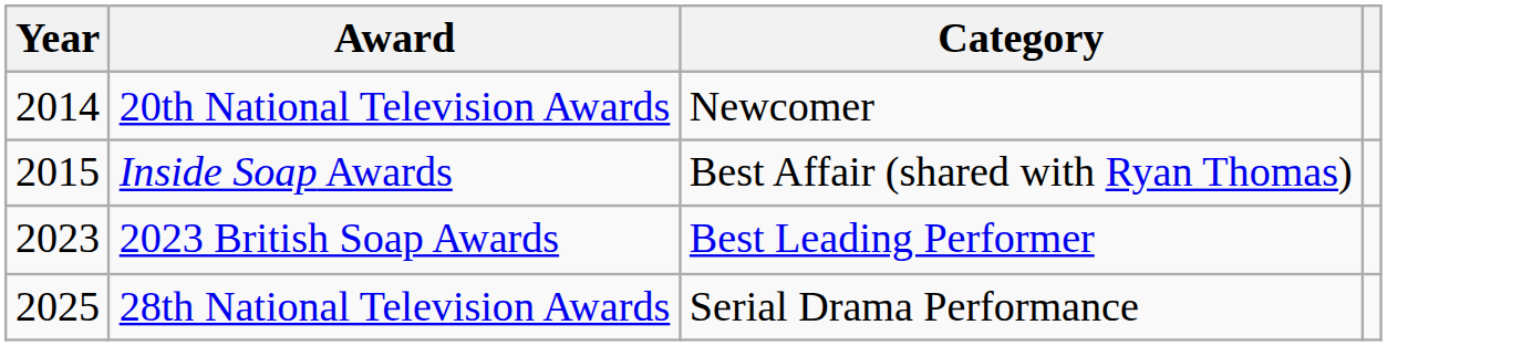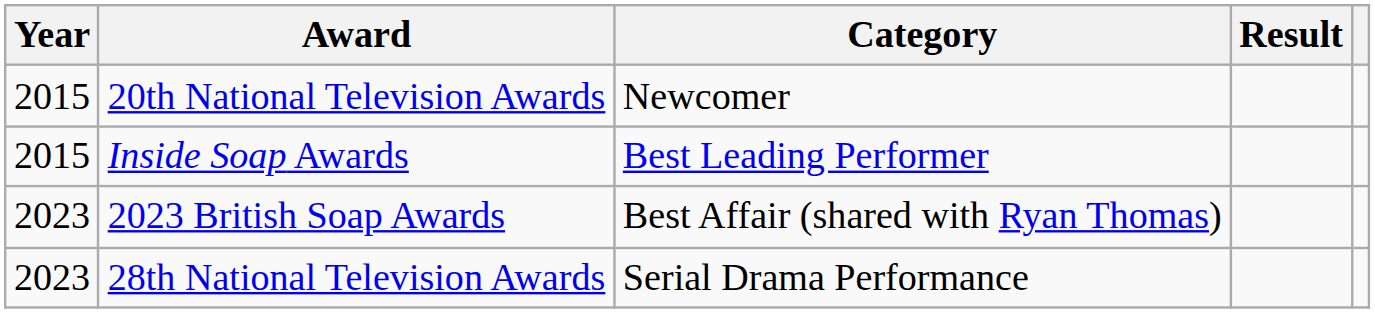 <table class="wikitable sortable">
 <tr>
 <th>Year</th>
 <th>Award</th>
 <th>Category</th>
+<th>Result</th>
 <th scope=col class=unsortable></th>
 </tr>
 <tr>
-<td>2014</td>
+<td>2015</td>
 <td><a href='#'>20th National Television Awards</a></td>
 <td>Newcomer</td>
+<td></td>
 <td align="center"></td>
 </tr>
 <tr>
 <td>2015</td>
 <td><a href='#'><em>Inside Soap</em> Awards</a></td>
-<td>Best Affair (shared with <a href='#'>Ryan Thomas</a>)</td>
+<td><a href='#'>Best Leading Performer</a></td>
+<td></td>
 <td align="center"></td>
 </tr>
 <tr>
 <td>2023</td>
 <td><a href='#'>2023 British Soap Awards</a></td>
-<td><a href='#'>Best Leading Performer</a></td>
+<td>Best Affair (shared with <a href='#'>Ryan Thomas</a>)</td>
+<td></td>
 <td align="center"></td>
 </tr>
 <tr>
-<td>2025</td>
+<td>2023</td>
 <td><a href='#'>28th National Television Awards</a></td>
 <td>Serial Drama Performance</td>
+<td></td>
 <td align="center"></td>
 </tr>
 </table>
